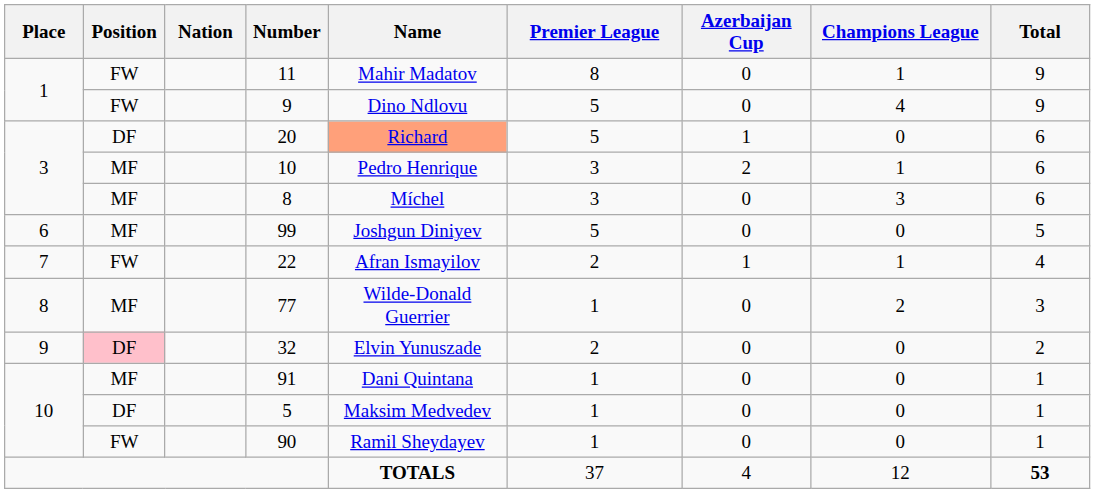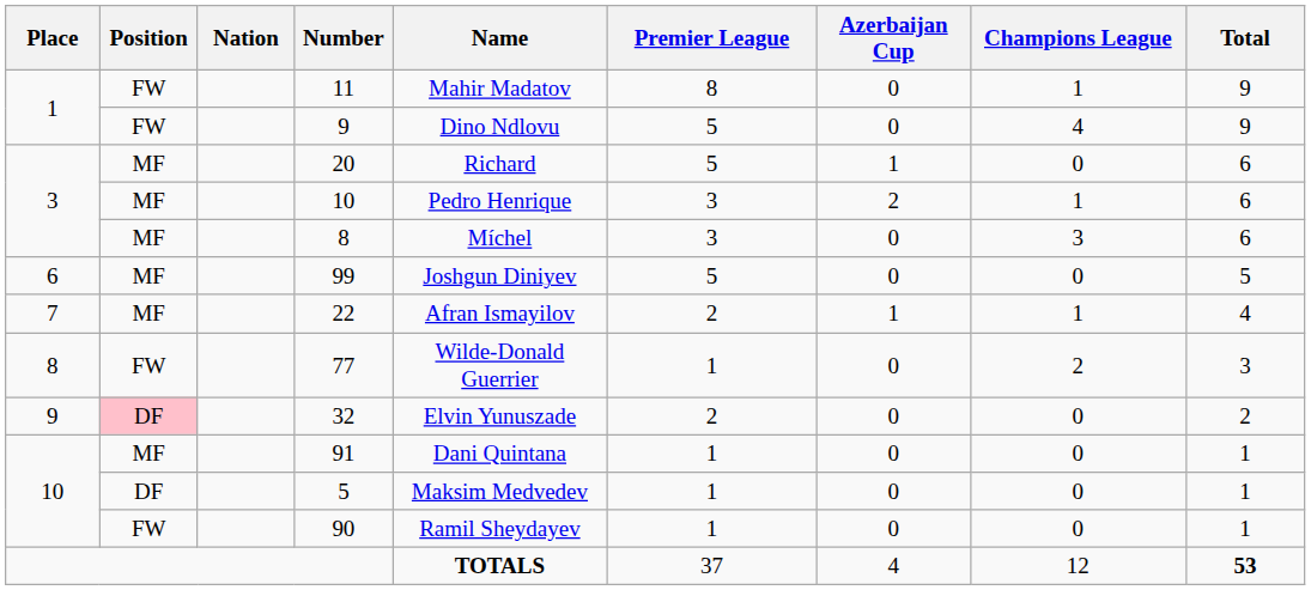 <table class="wikitable" style="font-size: 95%; text-align: center;">
 <tr>
 <th width=60>Place</th>
 <th width=60>Position</th>
 <th width=60>Nation</th>
 <th width=60>Number</th>
 <th width=150>Name</th>
 <th width=150><a href='#'>Premier League</a></th>
 <th width=100><a href='#'>Azerbaijan Cup</a></th>
 <th width=150><a href='#'>Champions League</a></th>
 <th width=80>Total</th>
 </tr>
 <tr>
 <td rowspan="2">1</td>
 <td>FW</td>
 <td></td>
 <td>11</td>
 <td><a href='#'>Mahir Madatov</a></td>
 <td>8</td>
 <td>0</td>
 <td>1</td>
 <td>9</td>
 </tr>
 <tr>
 <td>FW</td>
 <td></td>
 <td>9</td>
 <td><a href='#'>Dino Ndlovu</a></td>
 <td>5</td>
 <td>0</td>
 <td>4</td>
 <td>9</td>
 </tr>
 <tr>
 <td rowspan="3">3</td>
-<td>DF</td>
+<td>MF</td>
 <td></td>
 <td>20</td>
-<td style="background: lightsalmon;"><a href='#'>Richard</a></td>
+<td><a href='#'>Richard</a></td>
 <td>5</td>
 <td>1</td>
 <td>0</td>
 <td>6</td>
 </tr>
 <tr>
 <td>MF</td>
 <td></td>
 <td>10</td>
 <td><a href='#'>Pedro Henrique</a></td>
 <td>3</td>
 <td>2</td>
 <td>1</td>
 <td>6</td>
 </tr>
 <tr>
 <td>MF</td>
 <td></td>
 <td>8</td>
 <td><a href='#'>Míchel</a></td>
 <td>3</td>
 <td>0</td>
 <td>3</td>
 <td>6</td>
 </tr>
 <tr>
 <td>6</td>
 <td>MF</td>
 <td></td>
 <td>99</td>
 <td><a href='#'>Joshgun Diniyev</a></td>
 <td>5</td>
 <td>0</td>
 <td>0</td>
 <td>5</td>
 </tr>
 <tr>
 <td>7</td>
-<td>FW</td>
+<td>MF</td>
 <td></td>
 <td>22</td>
 <td><a href='#'>Afran Ismayilov</a></td>
 <td>2</td>
 <td>1</td>
 <td>1</td>
 <td>4</td>
 </tr>
 <tr>
 <td>8</td>
-<td>MF</td>
+<td>FW</td>
 <td></td>
 <td>77</td>
 <td><a href='#'>Wilde-Donald Guerrier</a></td>
 <td>1</td>
 <td>0</td>
 <td>2</td>
 <td>3</td>
 </tr>
 <tr>
 <td>9</td>
 <td style="background: pink;">DF</td>
 <td></td>
 <td>32</td>
 <td><a href='#'>Elvin Yunuszade</a></td>
 <td>2</td>
 <td>0</td>
 <td>0</td>
 <td>2</td>
 </tr>
 <tr>
 <td rowspan="3">10</td>
 <td>MF</td>
 <td></td>
 <td>91</td>
 <td><a href='#'>Dani Quintana</a></td>
 <td>1</td>
 <td>0</td>
 <td>0</td>
 <td>1</td>
 </tr>
 <tr>
 <td>DF</td>
 <td></td>
 <td>5</td>
 <td><a href='#'>Maksim Medvedev</a></td>
 <td>1</td>
 <td>0</td>
 <td>0</td>
 <td>1</td>
 </tr>
 <tr>
 <td>FW</td>
 <td></td>
 <td>90</td>
 <td><a href='#'>Ramil Sheydayev</a></td>
 <td>1</td>
 <td>0</td>
 <td>0</td>
 <td>1</td>
 </tr>
 <tr>
 <td colspan="4"></td>
 <td><strong>TOTALS</strong></td>
 <td>37</td>
 <td>4</td>
 <td>12</td>
 <td><strong>53</strong></td>
 </tr>
 </table>
